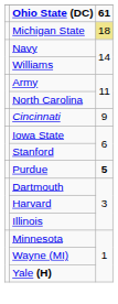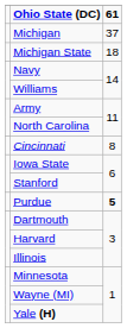 <table class="wikitable sortable" style="text-align:center">
 <tr>
 </tr>
 <tr>
 <td></td>
 <td align=left><strong><a href='#'>Ohio State</a></strong> <strong>(DC)</strong></td>
 <td><strong>61</strong></td>
 </tr>
 <tr>
 <td></td>
+<td align=left><a href='#'>Michigan</a></td>
+<td>37</td>
+</tr>
+<tr>
+<td></td>
 <td align=left><a href='#'>Michigan State</a></td>
-<td style="background: khaki;">18</td>
+<td>18</td>
 </tr>
 <tr>
 <td rowspan=2></td>
 <td align=left><a href='#'>Navy</a></td>
 <td rowspan=2>14</td>
 </tr>
 <tr>
 <td align=left><a href='#'>Williams</a></td>
 </tr>
 <tr>
 <td rowspan=2></td>
 <td align=left><a href='#'>Army</a></td>
 <td rowspan=2>11</td>
 </tr>
 <tr>
 <td align=left><a href='#'>North Carolina</a></td>
 </tr>
 <tr>
 <td></td>
 <td align=left><em><a href='#'>Cincinnati</a></em></td>
-<td>9</td>
+<td>8</td>
 </tr>
 <tr>
 <td rowspan=2></td>
 <td align=left><a href='#'>Iowa State</a></td>
 <td rowspan=2>6</td>
 </tr>
 <tr>
 <td align=left><a href='#'>Stanford</a></td>
 </tr>
 <tr>
 <td></td>
 <td align=left><a href='#'>Purdue</a></td>
 <td><strong>5</strong></td>
 </tr>
 <tr>
 <td rowspan=3></td>
 <td align=left><a href='#'>Dartmouth</a></td>
 <td rowspan=3>3</td>
 </tr>
 <tr>
 <td align=left><a href='#'>Harvard</a></td>
 </tr>
 <tr>
 <td align=left><a href='#'>Illinois</a></td>
 </tr>
 <tr>
 <td rowspan=3></td>
 <td align=left><a href='#'>Minnesota</a></td>
 <td rowspan=3>1</td>
 </tr>
 <tr>
 <td align=left><a href='#'>Wayne (MI)</a></td>
 </tr>
 <tr>
 <td align=left><a href='#'>Yale</a> <strong>(H)</strong></td>
 </tr>
 </table>
